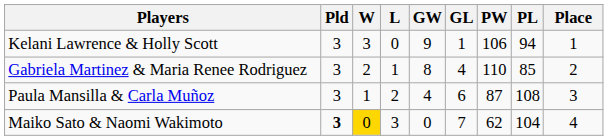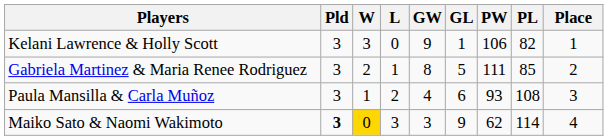 <table class=wikitable style="text-align:center">
 <tr>
 <th width=300>Players</th>
 <th width=20>Pld</th>
 <th width=20>W</th>
 <th width=20>L</th>
 <th width=20>GW</th>
 <th width=20>GL</th>
 <th width=20>PW</th>
 <th width=20>PL</th>
 <th width=50>Place</th>
 </tr>
 <tr>
 <td align="left">  Kelani Lawrence & Holly Scott</td>
 <td>3</td>
 <td>3</td>
 <td>0</td>
 <td>9</td>
 <td>1</td>
 <td>106</td>
-<td>94</td>
+<td>82</td>
 <td>1</td>
 </tr>
 <tr>
 <td align=left> <a href='#'>Gabriela Martinez</a> & Maria Renee Rodriguez</td>
 <td>3</td>
 <td>2</td>
 <td>1</td>
 <td>8</td>
-<td>4</td>
-<td>110</td>
+<td>5</td>
+<td>111</td>
 <td>85</td>
 <td>2</td>
 </tr>
 <tr>
 <td align="left"> Paula Mansilla & <a href='#'>Carla Muñoz</a></td>
 <td>3</td>
 <td>1</td>
 <td>2</td>
 <td>4</td>
 <td>6</td>
-<td>87</td>
+<td>93</td>
 <td>108</td>
 <td>3</td>
 </tr>
 <tr>
 <td align=left> Maiko Sato & Naomi Wakimoto</td>
 <td><strong>3</strong></td>
 <td style="background: gold;">0</td>
 <td>3</td>
-<td>0</td>
-<td>7</td>
+<td>3</td>
+<td>9</td>
 <td>62</td>
-<td>104</td>
+<td>114</td>
 <td>4</td>
 </tr>
 </table>
